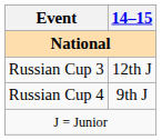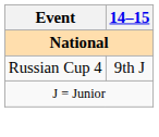 <table class="wikitable" style="text-align:center">
 <tr>
 <th>Event</th>
 <th><a href='#'>14–15</a> <br> </th>
 </tr>
 <tr>
 <th colspan="2" style="background-color: #ffdead; " align="center">National</th>
 </tr>
 <tr>
-<td align="left">Russian Cup 3</td>
-<td>12th J</td>
-</tr>
-<tr>
 <td align="left">Russian Cup 4</td>
 <td>9th J</td>
 </tr>
 <tr>
 <td colspan="2" align="center"><small> J = Junior </small></td>
 </tr>
 </table>
